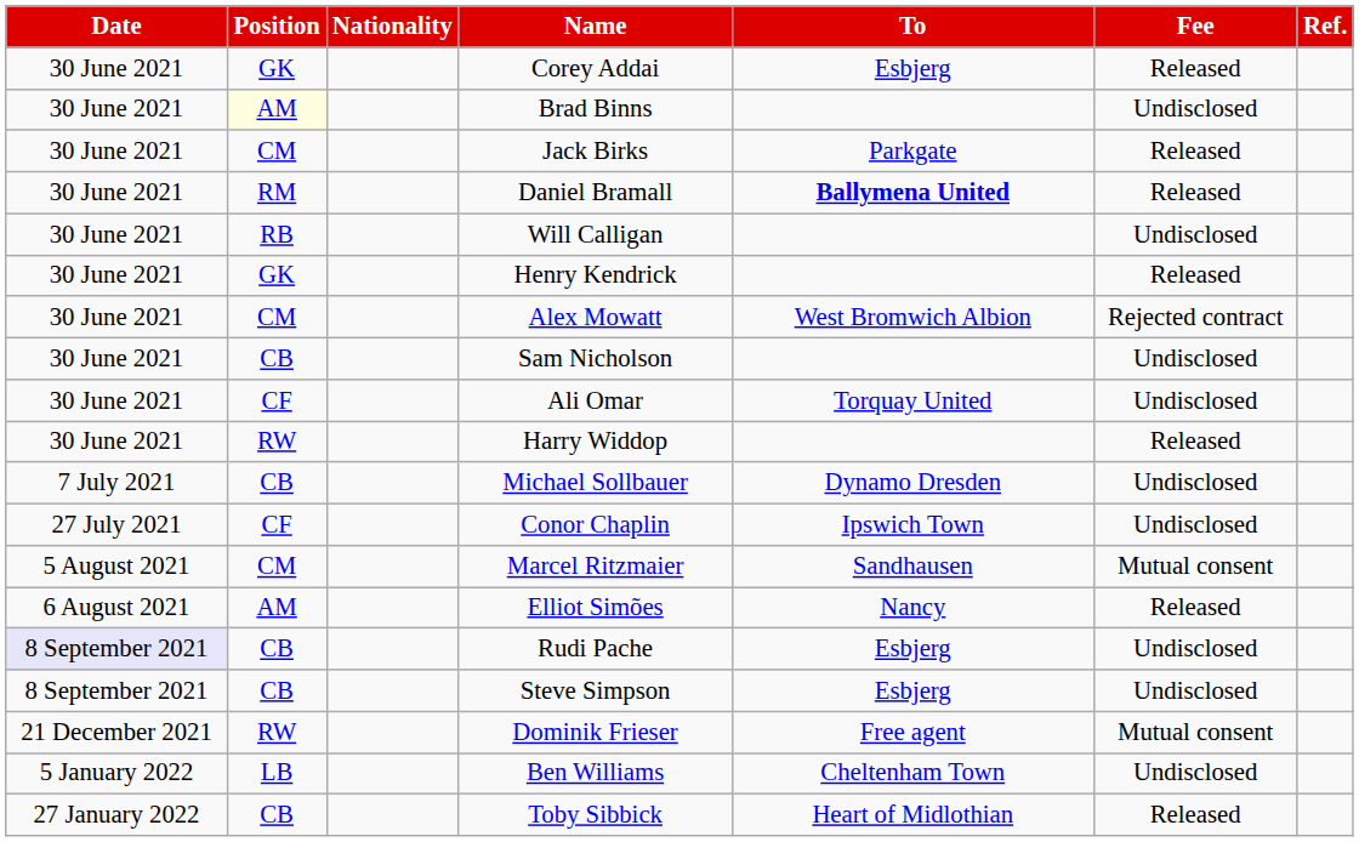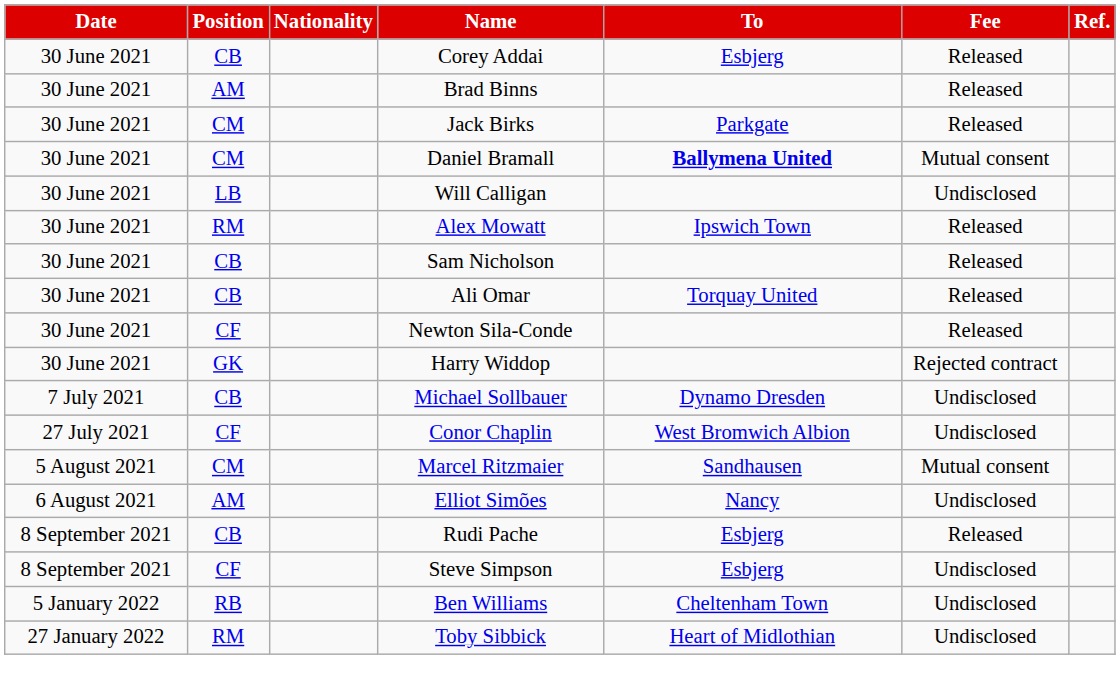 <table class="wikitable"  style="text-align:center; font-size:90%; ">
 <tr>
 <th style="background:#dd0000; color:white; width:120px;">Date</th>
 <th style="background:#dd0000; color:white; width:50px;">Position</th>
 <th style="background:#dd0000; color:white; width:50px;">Nationality</th>
 <th style="background:#dd0000; color:white; width:150px;">Name</th>
 <th style="background:#dd0000; color:white; width:200px;">To</th>
 <th style="background:#dd0000; color:white; width:110px;">Fee</th>
 <th style="background:#dd0000; color:white; width:25px;">Ref.</th>
 </tr>
 <tr>
 <td>30 June 2021</td>
-<td><a href='#'>GK</a></td>
+<td><a href='#'>CB</a></td>
 <td></td>
 <td>Corey Addai</td>
 <td> <a href='#'>Esbjerg</a></td>
 <td>Released</td>
 <td></td>
 </tr>
 <tr>
 <td>30 June 2021</td>
-<td style="background: lightyellow;"><a href='#'>AM</a></td>
+<td><a href='#'>AM</a></td>
 <td></td>
 <td>Brad Binns</td>
 <td></td>
-<td>Undisclosed</td>
+<td>Released</td>
 <td></td>
 </tr>
 <tr>
 <td>30 June 2021</td>
 <td><a href='#'>CM</a></td>
 <td></td>
 <td>Jack Birks</td>
 <td> <a href='#'>Parkgate</a></td>
 <td>Released</td>
 <td></td>
 </tr>
 <tr>
 <td>30 June 2021</td>
-<td><a href='#'>RM</a></td>
+<td><a href='#'>CM</a></td>
 <td></td>
 <td>Daniel Bramall</td>
 <td><strong> <a href='#'>Ballymena United</a></strong></td>
-<td>Released</td>
+<td>Mutual consent</td>
 <td></td>
 </tr>
 <tr>
 <td>30 June 2021</td>
-<td><a href='#'>RB</a></td>
+<td><a href='#'>LB</a></td>
 <td></td>
 <td>Will Calligan</td>
 <td></td>
 <td>Undisclosed</td>
 <td></td>
 </tr>
 <tr>
 <td>30 June 2021</td>
-<td><a href='#'>GK</a></td>
-<td></td>
-<td>Henry Kendrick</td>
-<td></td>
-<td>Released</td>
-<td></td>
-</tr>
-<tr>
-<td>30 June 2021</td>
-<td><a href='#'>CM</a></td>
+<td><a href='#'>RM</a></td>
 <td></td>
 <td><a href='#'>Alex Mowatt</a></td>
-<td> <a href='#'>West Bromwich Albion</a></td>
-<td>Rejected contract</td>
+<td> <a href='#'>Ipswich Town</a></td>
+<td>Released</td>
 <td></td>
 </tr>
 <tr>
 <td>30 June 2021</td>
 <td><a href='#'>CB</a></td>
 <td></td>
 <td>Sam Nicholson</td>
 <td></td>
-<td>Undisclosed</td>
+<td>Released</td>
+<td></td>
+</tr>
+<tr>
+<td>30 June 2021</td>
+<td><a href='#'>CB</a></td>
+<td></td>
+<td>Ali Omar</td>
+<td> <a href='#'>Torquay United</a></td>
+<td>Released</td>
 <td></td>
 </tr>
 <tr>
 <td>30 June 2021</td>
 <td><a href='#'>CF</a></td>
 <td></td>
-<td>Ali Omar</td>
-<td> <a href='#'>Torquay United</a></td>
-<td>Undisclosed</td>
+<td>Newton Sila-Conde</td>
+<td></td>
+<td>Released</td>
 <td></td>
 </tr>
 <tr>
 <td>30 June 2021</td>
-<td><a href='#'>RW</a></td>
+<td><a href='#'>GK</a></td>
 <td></td>
 <td>Harry Widdop</td>
 <td></td>
-<td>Released</td>
+<td>Rejected contract</td>
 <td></td>
 </tr>
 <tr>
 <td>7 July 2021</td>
 <td><a href='#'>CB</a></td>
 <td></td>
 <td><a href='#'>Michael Sollbauer</a></td>
 <td> <a href='#'>Dynamo Dresden</a></td>
 <td>Undisclosed</td>
 <td></td>
 </tr>
 <tr>
 <td>27 July 2021</td>
 <td><a href='#'>CF</a></td>
 <td></td>
 <td><a href='#'>Conor Chaplin</a></td>
-<td> <a href='#'>Ipswich Town</a></td>
+<td> <a href='#'>West Bromwich Albion</a></td>
 <td>Undisclosed</td>
 <td></td>
 </tr>
 <tr>
 <td>5 August 2021</td>
 <td><a href='#'>CM</a></td>
 <td></td>
 <td><a href='#'>Marcel Ritzmaier</a></td>
 <td> <a href='#'>Sandhausen</a></td>
 <td>Mutual consent</td>
 <td></td>
 </tr>
 <tr>
 <td>6 August 2021</td>
 <td><a href='#'>AM</a></td>
 <td></td>
 <td><a href='#'>Elliot Simões</a></td>
 <td> <a href='#'>Nancy</a></td>
-<td>Released</td>
-<td></td>
-</tr>
-<tr>
-<td style="background: lavender;">8 September 2021</td>
-<td><a href='#'>CB</a></td>
-<td></td>
-<td>Rudi Pache</td>
-<td> <a href='#'>Esbjerg</a></td>
 <td>Undisclosed</td>
 <td></td>
 </tr>
 <tr>
 <td>8 September 2021</td>
 <td><a href='#'>CB</a></td>
 <td></td>
+<td>Rudi Pache</td>
+<td> <a href='#'>Esbjerg</a></td>
+<td>Released</td>
+<td></td>
+</tr>
+<tr>
+<td>8 September 2021</td>
+<td><a href='#'>CF</a></td>
+<td></td>
 <td>Steve Simpson</td>
 <td> <a href='#'>Esbjerg</a></td>
 <td>Undisclosed</td>
 <td></td>
 </tr>
 <tr>
-<td>21 December 2021</td>
-<td><a href='#'>RW</a></td>
-<td></td>
-<td><a href='#'>Dominik Frieser</a></td>
-<td> <a href='#'>Free agent</a></td>
-<td>Mutual consent</td>
-<td></td>
-</tr>
-<tr>
 <td>5 January 2022</td>
-<td><a href='#'>LB</a></td>
+<td><a href='#'>RB</a></td>
 <td></td>
 <td><a href='#'>Ben Williams</a></td>
 <td> <a href='#'>Cheltenham Town</a></td>
 <td>Undisclosed</td>
 <td></td>
 </tr>
 <tr>
 <td>27 January 2022</td>
-<td><a href='#'>CB</a></td>
+<td><a href='#'>RM</a></td>
 <td></td>
 <td><a href='#'>Toby Sibbick</a></td>
 <td> <a href='#'>Heart of Midlothian</a></td>
-<td>Released</td>
+<td>Undisclosed</td>
 <td></td>
 </tr>
 </table>
